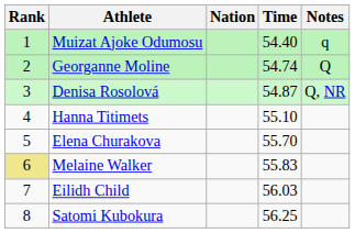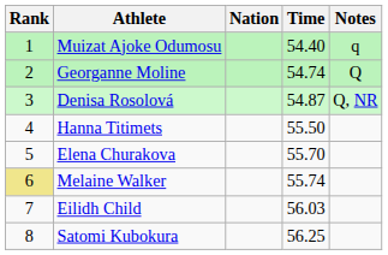 <table class="wikitable sortable" style="text-align:center">
 <tr>
 <th>Rank</th>
 <th>Athlete</th>
 <th>Nation</th>
 <th>Time</th>
 <th>Notes</th>
 </tr>
 <tr bgcolor=#bbf3bb>
 <td>1</td>
 <td align=left><a href='#'>Muizat Ajoke Odumosu</a></td>
 <td align=left></td>
 <td>54.40</td>
 <td>q</td>
 </tr>
 <tr bgcolor=#bbf3bb>
 <td>2</td>
 <td align=left><a href='#'>Georganne Moline</a></td>
 <td align=left></td>
 <td>54.74</td>
 <td>Q</td>
 </tr>
 <tr bgcolor=#ccf9cc>
 <td>3</td>
 <td align=left><a href='#'>Denisa Rosolová</a></td>
 <td align=left></td>
 <td>54.87</td>
 <td>Q, <a href='#'>NR</a></td>
 </tr>
 <tr>
 <td>4</td>
 <td align=left><a href='#'>Hanna Titimets</a></td>
 <td align=left></td>
-<td>55.10</td>
+<td>55.50</td>
 <td></td>
 </tr>
 <tr>
 <td>5</td>
 <td align=left><a href='#'>Elena Churakova</a></td>
 <td align=left></td>
 <td>55.70</td>
 <td></td>
 </tr>
 <tr>
 <td style="background: khaki;">6</td>
 <td align=left><a href='#'>Melaine Walker</a></td>
 <td align=left></td>
-<td>55.83</td>
+<td>55.74</td>
 <td></td>
 </tr>
 <tr>
 <td>7</td>
 <td align=left><a href='#'>Eilidh Child</a></td>
 <td align=left></td>
 <td>56.03</td>
 <td></td>
 </tr>
 <tr>
 <td>8</td>
 <td align=left><a href='#'>Satomi Kubokura</a></td>
 <td align=left></td>
 <td>56.25</td>
 <td></td>
 </tr>
 </table>
